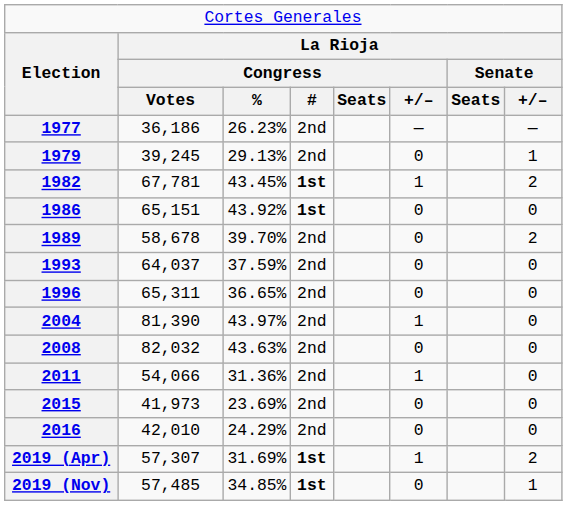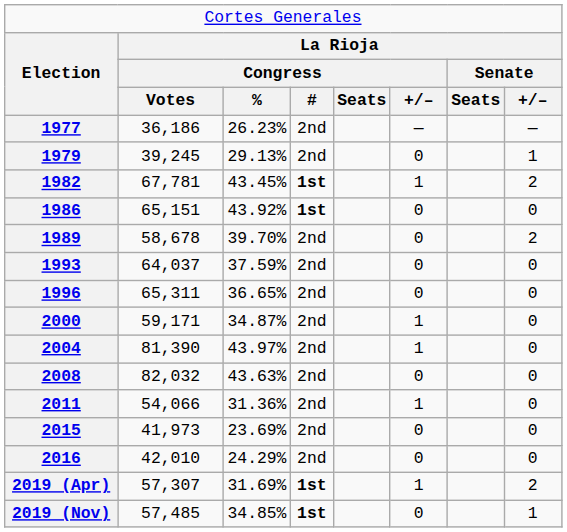 <table class="wikitable" style="font-size:90%; text-align:center;">
 <tr>
 <td colspan="8"><a href='#'>Cortes Generales</a></td>
 </tr>
 <tr>
 <th rowspan="3" width="75">Election</th>
 <th colspan="7">La Rioja</th>
 </tr>
 <tr>
 <th colspan="5">Congress</th>
 <th colspan="2">Senate</th>
 </tr>
 <tr>
 <th width="70">Votes</th>
 <th width="35">%</th>
 <th width="25">#</th>
 <th>Seats</th>
 <th width="35">+/–</th>
 <th>Seats</th>
 <th width="35">+/–</th>
 </tr>
 <tr>
 <th><a href='#'>1977</a></th>
 <td>36,186</td>
 <td>26.23%</td>
 <td>2nd</td>
 <td></td>
 <td>—</td>
 <td></td>
 <td>—</td>
 </tr>
 <tr>
 <th><a href='#'>1979</a></th>
 <td>39,245</td>
 <td>29.13%</td>
 <td>2nd</td>
 <td></td>
 <td>0</td>
 <td></td>
 <td>1</td>
 </tr>
 <tr>
 <th><a href='#'>1982</a></th>
 <td>67,781</td>
 <td>43.45%</td>
 <td><strong>1st</strong></td>
 <td></td>
 <td>1</td>
 <td></td>
 <td>2</td>
 </tr>
 <tr>
 <th><a href='#'>1986</a></th>
 <td>65,151</td>
 <td>43.92%</td>
 <td><strong>1st</strong></td>
 <td></td>
 <td>0</td>
 <td></td>
 <td>0</td>
 </tr>
 <tr>
 <th><a href='#'>1989</a></th>
 <td>58,678</td>
 <td>39.70%</td>
 <td>2nd</td>
 <td></td>
 <td>0</td>
 <td></td>
 <td>2</td>
 </tr>
 <tr>
 <th><a href='#'>1993</a></th>
 <td>64,037</td>
 <td>37.59%</td>
 <td>2nd</td>
 <td></td>
 <td>0</td>
 <td></td>
 <td>0</td>
 </tr>
 <tr>
 <th><a href='#'>1996</a></th>
 <td>65,311</td>
 <td>36.65%</td>
 <td>2nd</td>
 <td></td>
 <td>0</td>
 <td></td>
 <td>0</td>
 </tr>
 <tr>
+<th><a href='#'>2000</a></th>
+<td>59,171</td>
+<td>34.87%</td>
+<td>2nd</td>
+<td></td>
+<td>1</td>
+<td></td>
+<td>0</td>
+</tr>
+<tr>
 <th><a href='#'>2004</a></th>
 <td>81,390</td>
 <td>43.97%</td>
 <td>2nd</td>
 <td></td>
 <td>1</td>
 <td></td>
 <td>0</td>
 </tr>
 <tr>
 <th><a href='#'>2008</a></th>
 <td>82,032</td>
 <td>43.63%</td>
 <td>2nd</td>
 <td></td>
 <td>0</td>
 <td></td>
 <td>0</td>
 </tr>
 <tr>
 <th><a href='#'>2011</a></th>
 <td>54,066</td>
 <td>31.36%</td>
 <td>2nd</td>
 <td></td>
 <td>1</td>
 <td></td>
 <td>0</td>
 </tr>
 <tr>
 <th><a href='#'>2015</a></th>
 <td>41,973</td>
 <td>23.69%</td>
 <td>2nd</td>
 <td></td>
 <td>0</td>
 <td></td>
 <td>0</td>
 </tr>
 <tr>
 <th><a href='#'>2016</a></th>
 <td>42,010</td>
 <td>24.29%</td>
 <td>2nd</td>
 <td></td>
 <td>0</td>
 <td></td>
 <td>0</td>
 </tr>
 <tr>
 <th><a href='#'>2019 (Apr)</a></th>
 <td>57,307</td>
 <td>31.69%</td>
 <td><strong>1st</strong></td>
 <td></td>
 <td>1</td>
 <td></td>
 <td>2</td>
 </tr>
 <tr>
 <th><a href='#'>2019 (Nov)</a></th>
 <td>57,485</td>
 <td>34.85%</td>
 <td><strong>1st</strong></td>
 <td></td>
 <td>0</td>
 <td></td>
 <td>1</td>
 </tr>
 </table>
